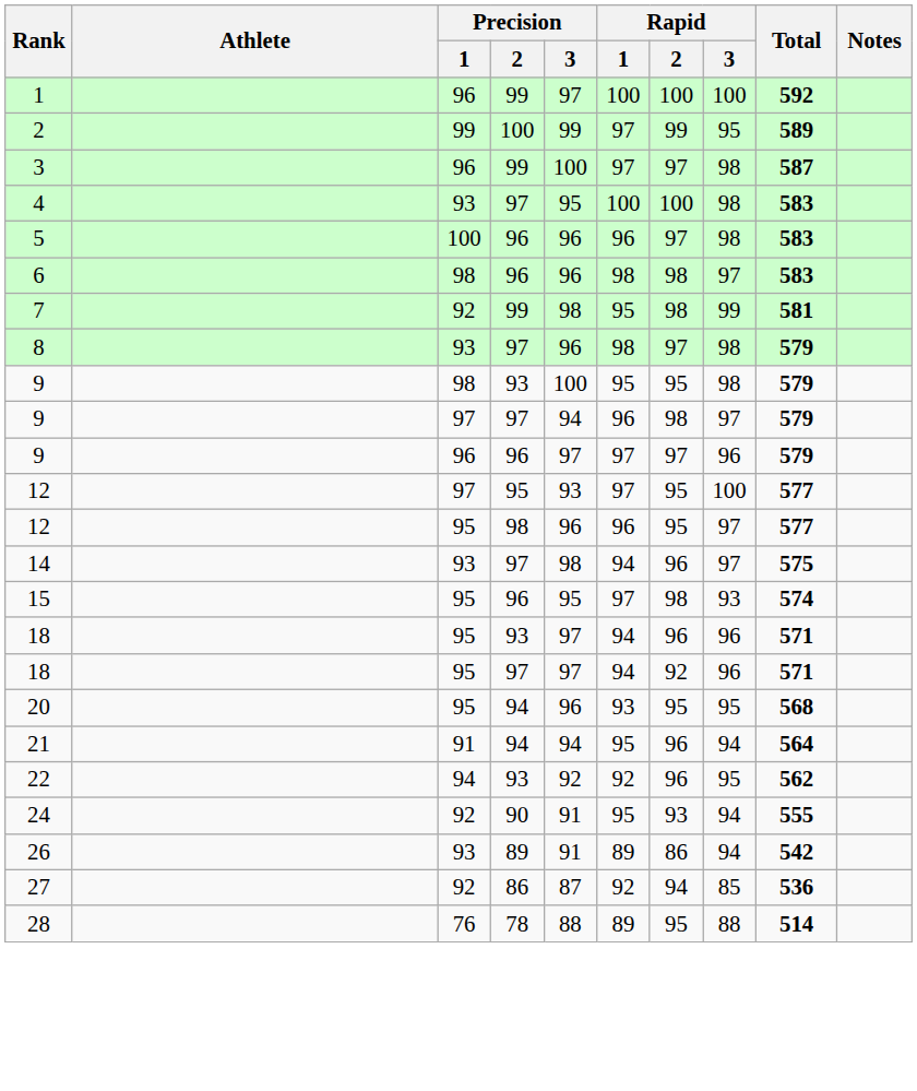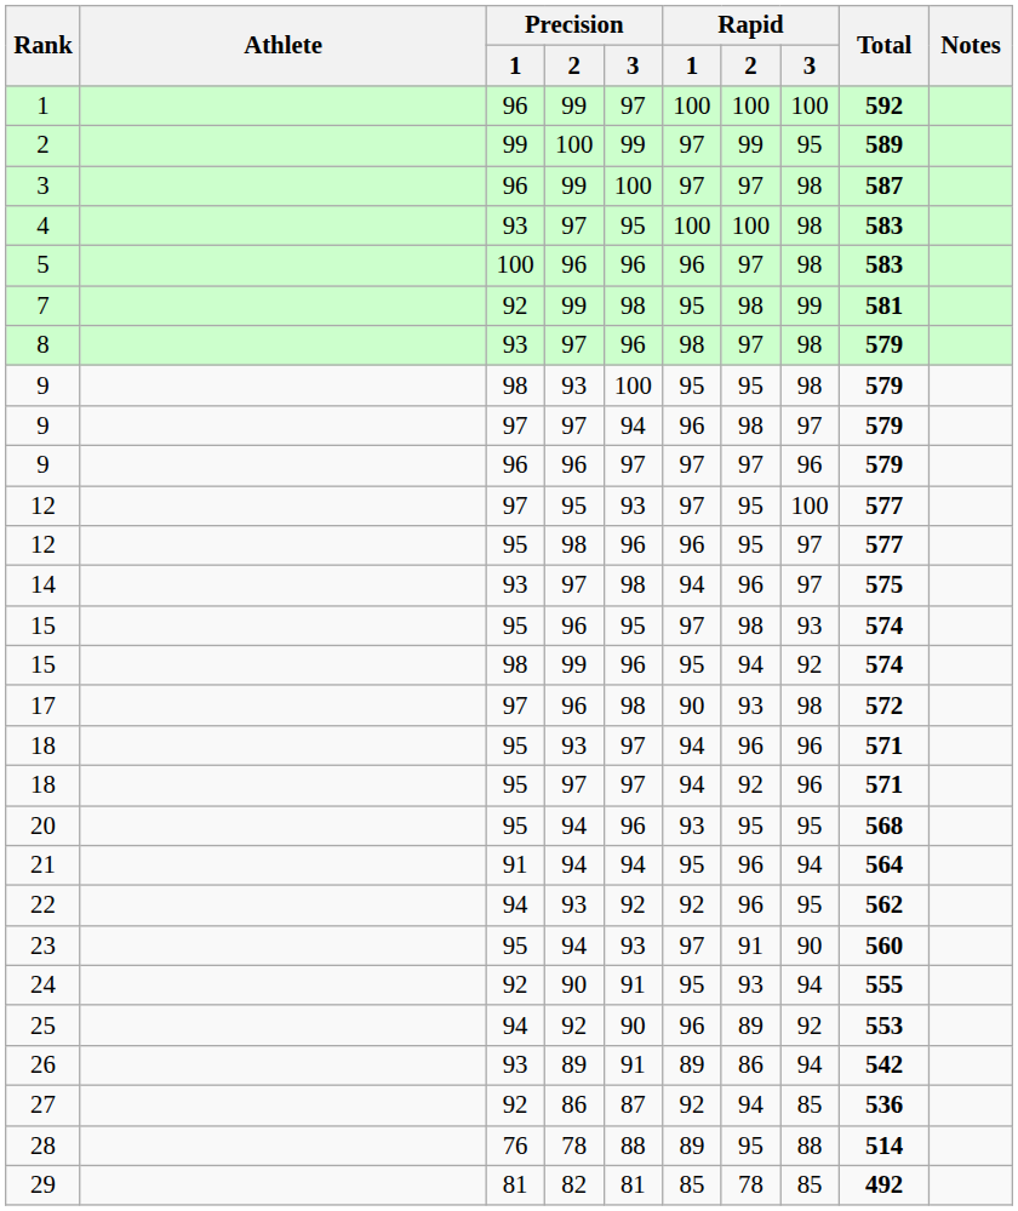 <table class="wikitable" style="text-align:center">
 <tr>
 <th rowspan=2 width=40>Rank</th>
 <th rowspan=2 width=250>Athlete</th>
 <th colspan=3>Precision</th>
 <th colspan=3>Rapid</th>
 <th rowspan=2 width=50>Total</th>
 <th rowspan=2 width=45>Notes</th>
 </tr>
 <tr>
 <th width=30>1</th>
 <th width=30>2</th>
 <th width=30>3</th>
 <th width=30>1</th>
 <th width=30>2</th>
 <th width=30>3</th>
 </tr>
 <tr bgcolor=ccffcc>
 <td>1</td>
 <td align=left></td>
 <td>96</td>
 <td>99</td>
 <td>97</td>
 <td>100</td>
 <td>100</td>
 <td>100</td>
 <td><strong>592</strong></td>
 <td></td>
 </tr>
 <tr bgcolor=ccffcc>
 <td>2</td>
 <td align=left></td>
 <td>99</td>
 <td>100</td>
 <td>99</td>
 <td>97</td>
 <td>99</td>
 <td>95</td>
 <td><strong>589</strong></td>
 <td></td>
 </tr>
 <tr bgcolor=ccffcc>
 <td>3</td>
 <td align=left></td>
 <td>96</td>
 <td>99</td>
 <td>100</td>
 <td>97</td>
 <td>97</td>
 <td>98</td>
 <td><strong>587</strong></td>
 <td></td>
 </tr>
 <tr bgcolor=ccffcc>
 <td>4</td>
 <td align=left></td>
 <td>93</td>
 <td>97</td>
 <td>95</td>
 <td>100</td>
 <td>100</td>
 <td>98</td>
 <td><strong>583</strong></td>
 <td></td>
 </tr>
 <tr bgcolor=ccffcc>
 <td>5</td>
 <td align=left></td>
 <td>100</td>
 <td>96</td>
 <td>96</td>
 <td>96</td>
 <td>97</td>
 <td>98</td>
-<td><strong>583</strong></td>
-<td></td>
-</tr>
-<tr bgcolor=ccffcc>
-<td>6</td>
-<td align=left></td>
-<td>98</td>
-<td>96</td>
-<td>96</td>
-<td>98</td>
-<td>98</td>
-<td>97</td>
 <td><strong>583</strong></td>
 <td></td>
 </tr>
 <tr bgcolor=ccffcc>
 <td>7</td>
 <td align=left></td>
 <td>92</td>
 <td>99</td>
 <td>98</td>
 <td>95</td>
 <td>98</td>
 <td>99</td>
 <td><strong>581</strong></td>
 <td></td>
 </tr>
 <tr bgcolor=ccffcc>
 <td>8</td>
 <td align=left></td>
 <td>93</td>
 <td>97</td>
 <td>96</td>
 <td>98</td>
 <td>97</td>
 <td>98</td>
 <td><strong>579</strong></td>
 <td></td>
 </tr>
 <tr>
 <td>9</td>
 <td align=left></td>
 <td>98</td>
 <td>93</td>
 <td>100</td>
 <td>95</td>
 <td>95</td>
 <td>98</td>
 <td><strong>579</strong></td>
 <td></td>
 </tr>
 <tr>
 <td>9</td>
 <td align=left></td>
 <td>97</td>
 <td>97</td>
 <td>94</td>
 <td>96</td>
 <td>98</td>
 <td>97</td>
 <td><strong>579</strong></td>
 <td></td>
 </tr>
 <tr>
 <td>9</td>
 <td align=left></td>
 <td>96</td>
 <td>96</td>
 <td>97</td>
 <td>97</td>
 <td>97</td>
 <td>96</td>
 <td><strong>579</strong></td>
 <td></td>
 </tr>
 <tr>
 <td>12</td>
 <td align=left></td>
 <td>97</td>
 <td>95</td>
 <td>93</td>
 <td>97</td>
 <td>95</td>
 <td>100</td>
 <td><strong>577</strong></td>
 <td></td>
 </tr>
 <tr>
 <td>12</td>
 <td align=left></td>
 <td>95</td>
 <td>98</td>
 <td>96</td>
 <td>96</td>
 <td>95</td>
 <td>97</td>
 <td><strong>577</strong></td>
 <td></td>
 </tr>
 <tr>
 <td>14</td>
 <td align=left></td>
 <td>93</td>
 <td>97</td>
 <td>98</td>
 <td>94</td>
 <td>96</td>
 <td>97</td>
 <td><strong>575</strong></td>
 <td></td>
 </tr>
 <tr>
 <td>15</td>
 <td align=left></td>
 <td>95</td>
 <td>96</td>
 <td>95</td>
 <td>97</td>
 <td>98</td>
 <td>93</td>
 <td><strong>574</strong></td>
 <td></td>
 </tr>
 <tr>
+<td>15</td>
+<td align=left></td>
+<td>98</td>
+<td>99</td>
+<td>96</td>
+<td>95</td>
+<td>94</td>
+<td>92</td>
+<td><strong>574</strong></td>
+<td></td>
+</tr>
+<tr>
+<td>17</td>
+<td align=left></td>
+<td>97</td>
+<td>96</td>
+<td>98</td>
+<td>90</td>
+<td>93</td>
+<td>98</td>
+<td><strong>572</strong></td>
+<td></td>
+</tr>
+<tr>
 <td>18</td>
 <td align=left></td>
 <td>95</td>
 <td>93</td>
 <td>97</td>
 <td>94</td>
 <td>96</td>
 <td>96</td>
 <td><strong>571</strong></td>
 <td></td>
 </tr>
 <tr>
 <td>18</td>
 <td align=left></td>
 <td>95</td>
 <td>97</td>
 <td>97</td>
 <td>94</td>
 <td>92</td>
 <td>96</td>
 <td><strong>571</strong></td>
 <td></td>
 </tr>
 <tr>
 <td>20</td>
 <td align=left></td>
 <td>95</td>
 <td>94</td>
 <td>96</td>
 <td>93</td>
 <td>95</td>
 <td>95</td>
 <td><strong>568</strong></td>
 <td></td>
 </tr>
 <tr>
 <td>21</td>
 <td align=left></td>
 <td>91</td>
 <td>94</td>
 <td>94</td>
 <td>95</td>
 <td>96</td>
 <td>94</td>
 <td><strong>564</strong></td>
 <td></td>
 </tr>
 <tr>
 <td>22</td>
 <td align=left></td>
 <td>94</td>
 <td>93</td>
 <td>92</td>
 <td>92</td>
 <td>96</td>
 <td>95</td>
 <td><strong>562</strong></td>
 <td></td>
 </tr>
 <tr>
+<td>23</td>
+<td align=left></td>
+<td>95</td>
+<td>94</td>
+<td>93</td>
+<td>97</td>
+<td>91</td>
+<td>90</td>
+<td><strong>560</strong></td>
+<td></td>
+</tr>
+<tr>
 <td>24</td>
 <td align=left></td>
 <td>92</td>
 <td>90</td>
 <td>91</td>
 <td>95</td>
 <td>93</td>
 <td>94</td>
 <td><strong>555</strong></td>
+<td></td>
+</tr>
+<tr>
+<td>25</td>
+<td align=left></td>
+<td>94</td>
+<td>92</td>
+<td>90</td>
+<td>96</td>
+<td>89</td>
+<td>92</td>
+<td><strong>553</strong></td>
 <td></td>
 </tr>
 <tr>
 <td>26</td>
 <td align=left></td>
 <td>93</td>
 <td>89</td>
 <td>91</td>
 <td>89</td>
 <td>86</td>
 <td>94</td>
 <td><strong>542</strong></td>
 <td></td>
 </tr>
 <tr>
 <td>27</td>
 <td align=left></td>
 <td>92</td>
 <td>86</td>
 <td>87</td>
 <td>92</td>
 <td>94</td>
 <td>85</td>
 <td><strong>536</strong></td>
 <td></td>
 </tr>
 <tr>
 <td>28</td>
 <td align=left></td>
 <td>76</td>
 <td>78</td>
 <td>88</td>
 <td>89</td>
 <td>95</td>
 <td>88</td>
 <td><strong>514</strong></td>
 <td></td>
 </tr>
+<tr>
+<td>29</td>
+<td align=left></td>
+<td>81</td>
+<td>82</td>
+<td>81</td>
+<td>85</td>
+<td>78</td>
+<td>85</td>
+<td><strong>492</strong></td>
+<td></td>
+</tr>
 </table>
